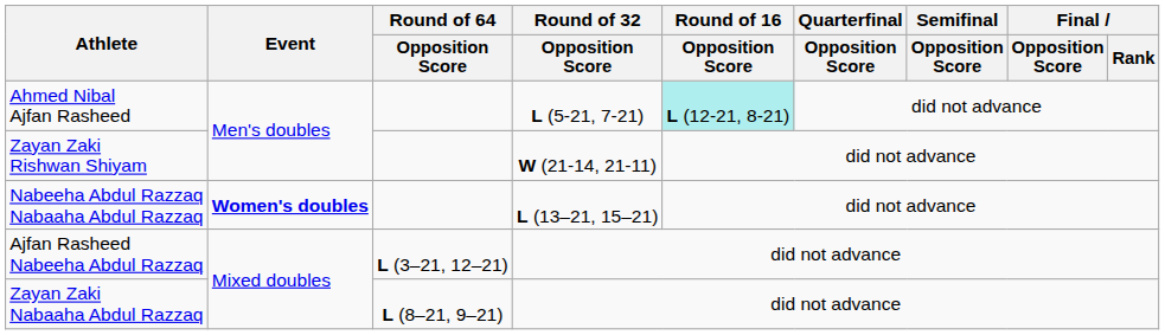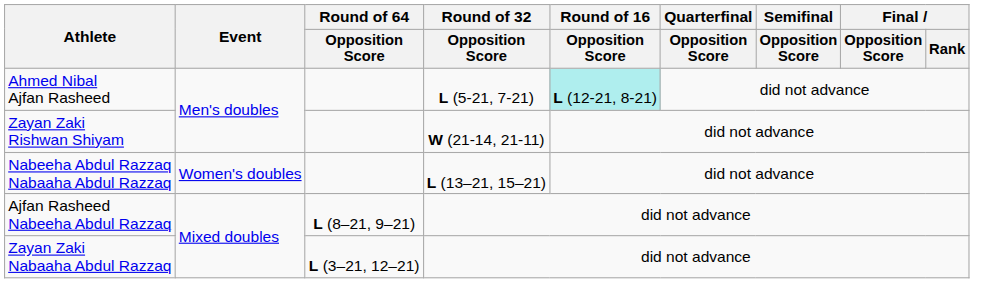 <table class=wikitable style="font-size:90%">
 <tr>
 <th rowspan=2>Athlete</th>
 <th rowspan=2>Event</th>
 <th>Round of 64</th>
 <th>Round of 32</th>
 <th>Round of 16</th>
 <th>Quarterfinal</th>
 <th>Semifinal</th>
 <th colspan=2>Final / </th>
 </tr>
 <tr style="font-size:95%">
 <th>Opposition<br>Score</th>
 <th>Opposition<br>Score</th>
 <th>Opposition<br>Score</th>
 <th>Opposition<br>Score</th>
 <th>Opposition<br>Score</th>
 <th>Opposition<br>Score</th>
 <th>Rank</th>
 </tr>
 <tr align=center>
 <td align=left><a href='#'>Ahmed Nibal</a><br>Ajfan Rasheed</td>
 <td align=left rowspan=2><a href='#'>Men's doubles</a></td>
 <td></td>
 <td><br><strong>L</strong> (5-21, 7-21)</td>
 <td style="background: paleturquoise;"><br><strong>L</strong> (12-21, 8-21)</td>
 <td colspan=4>did not advance</td>
 </tr>
 <tr align=center>
 <td align=left><a href='#'>Zayan Zaki</a><br><a href='#'>Rishwan Shiyam</a></td>
 <td></td>
 <td><br><strong>W</strong> (21-14, 21-11)</td>
 <td colspan=5>did not advance</td>
 </tr>
 <tr align=center>
 <td align=left><a href='#'>Nabeeha Abdul Razzaq</a><br><a href='#'>Nabaaha Abdul Razzaq</a></td>
-<td align=left><strong><a href='#'>Women's doubles</a></strong></td>
+<td align=left><a href='#'>Women's doubles</a></td>
 <td></td>
 <td><br><strong>L</strong> (13–21, 15–21)</td>
 <td colspan=5>did not advance</td>
 </tr>
 <tr align=center>
 <td align=left>Ajfan Rasheed<br><a href='#'>Nabeeha Abdul Razzaq</a></td>
 <td align=left rowspan=2><a href='#'>Mixed doubles</a></td>
-<td><br><strong>L</strong> (3–21, 12–21)</td>
+<td><br><strong>L</strong> (8–21, 9–21)</td>
 <td colspan=6>did not advance</td>
 </tr>
 <tr align=center>
 <td align=left><a href='#'>Zayan Zaki</a><br><a href='#'>Nabaaha Abdul Razzaq</a></td>
-<td><br><strong>L</strong> (8–21, 9–21)</td>
+<td><br><strong>L</strong> (3–21, 12–21)</td>
 <td colspan=6>did not advance</td>
 </tr>
 </table>
